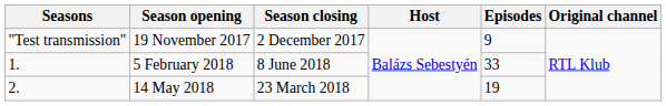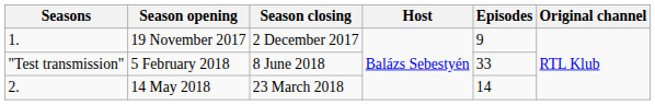 <table class="wikitable">
 <tr>
 <th>Seasons</th>
 <th>Season opening</th>
 <th>Season closing</th>
 <th>Host</th>
 <th>Episodes</th>
 <th>Original channel</th>
 </tr>
 <tr>
-<td>"Test transmission"</td>
+<td>1.</td>
 <td>19 November 2017</td>
 <td>2 December 2017</td>
 <td rowspan="3"><a href='#'>Balázs Sebestyén</a></td>
 <td rowspan="1">9</td>
 <td rowspan="3"><a href='#'>RTL Klub</a></td>
 </tr>
 <tr>
-<td>1.</td>
+<td>"Test transmission"</td>
 <td>5 February 2018</td>
 <td>8 June 2018</td>
 <td rowspan="1">33</td>
 </tr>
 <tr>
 <td>2.</td>
 <td>14 May 2018</td>
 <td>23 March 2018</td>
-<td rowspan="1">19</td>
+<td rowspan="1">14</td>
 </tr>
 </table>
